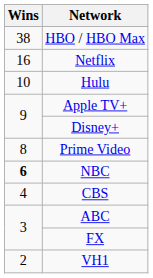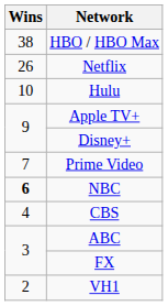 <table class="wikitable sortable" style="text-align: center; max-width:29em">
 <tr>
 <th scope="col">Wins</th>
 <th scope="col">Network</th>
 </tr>
 <tr>
 <td scope="row">38</td>
 <td><a href='#'>HBO</a> / <a href='#'>HBO Max</a></td>
 </tr>
 <tr>
-<td scope="row">16</td>
+<td scope="row">26</td>
 <td><a href='#'>Netflix</a></td>
 </tr>
 <tr>
 <td scope="row">10</td>
 <td><a href='#'>Hulu</a></td>
 </tr>
 <tr>
 <td scope="row" rowspan="2">9</td>
 <td><a href='#'>Apple TV+</a></td>
 </tr>
 <tr>
 <td><a href='#'>Disney+</a></td>
 </tr>
 <tr>
-<td scope="row">8</td>
+<td scope="row">7</td>
 <td><a href='#'>Prime Video</a></td>
 </tr>
 <tr>
 <td scope="row"><strong>6</strong></td>
 <td><a href='#'>NBC</a></td>
 </tr>
 <tr>
 <td scope="row">4</td>
 <td><a href='#'>CBS</a></td>
 </tr>
 <tr>
 <td scope="row" rowspan="2">3</td>
 <td><a href='#'>ABC</a></td>
 </tr>
 <tr>
 <td><a href='#'>FX</a></td>
 </tr>
 <tr>
 <td scope="row">2</td>
 <td><a href='#'>VH1</a></td>
 </tr>
 </table>
